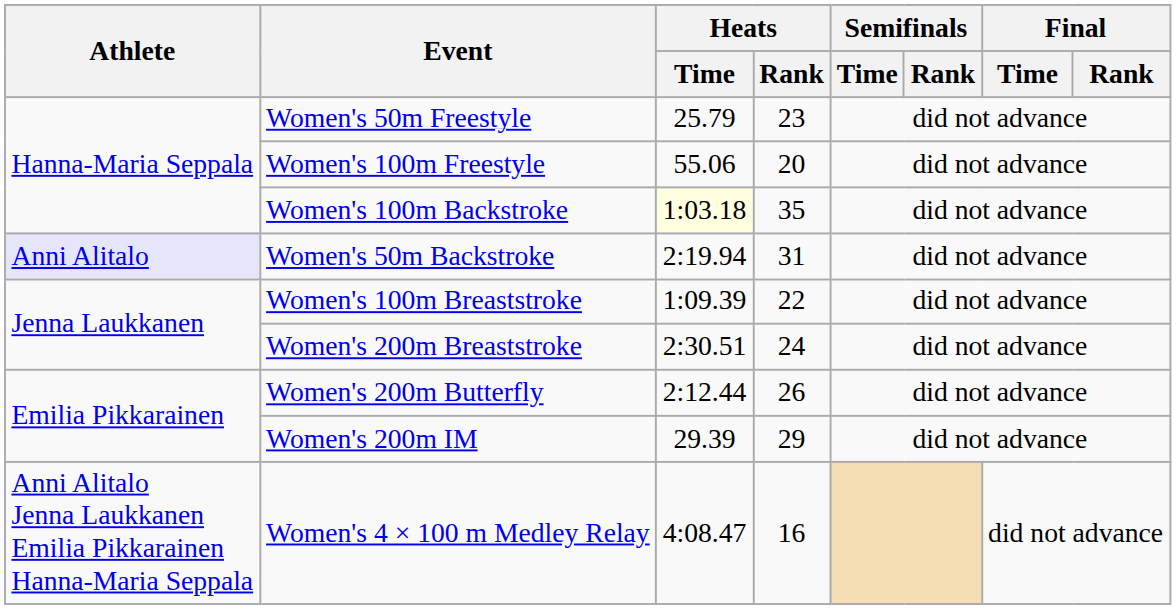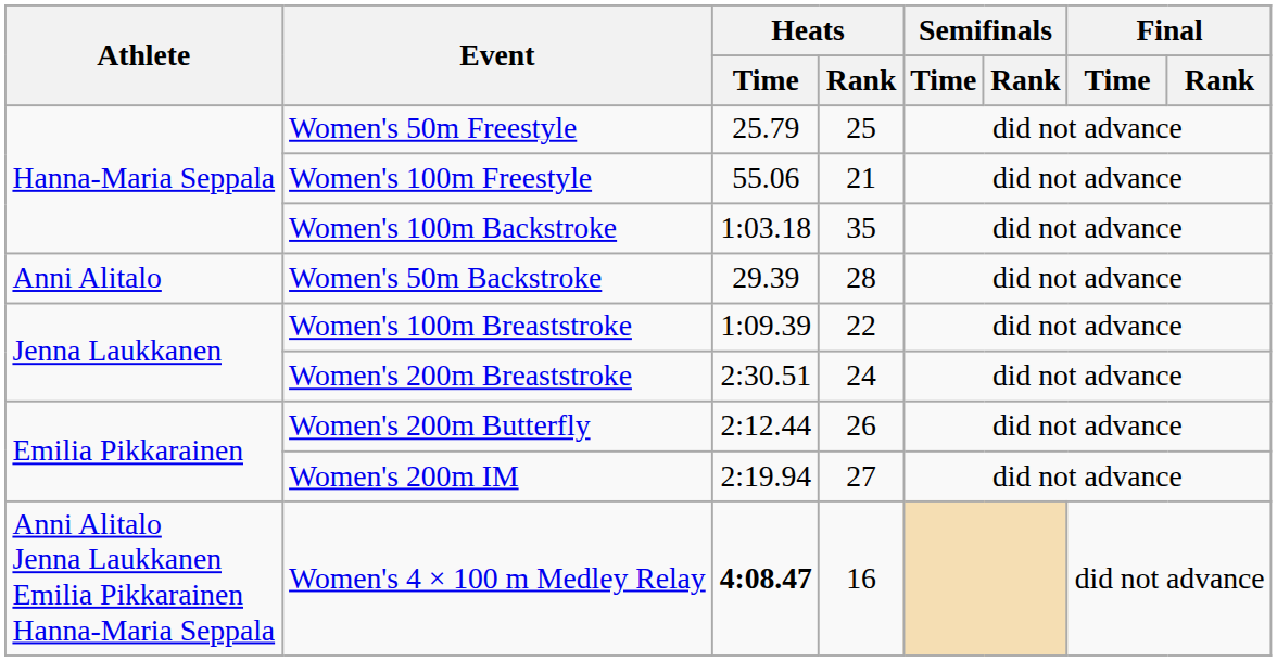 <table class=wikitable style="font-size:90%">
 <tr>
 <th rowspan="2">Athlete</th>
 <th rowspan="2">Event</th>
 <th colspan="2">Heats</th>
 <th colspan="2">Semifinals</th>
 <th colspan="2">Final</th>
 </tr>
 <tr>
 <th>Time</th>
 <th>Rank</th>
 <th>Time</th>
 <th>Rank</th>
 <th>Time</th>
 <th>Rank</th>
 </tr>
 <tr>
 <td rowspan="3"><a href='#'>Hanna-Maria Seppala</a></td>
 <td><a href='#'>Women's 50m Freestyle</a></td>
 <td align=center>25.79</td>
-<td align=center>23</td>
+<td align=center>25</td>
 <td align=center colspan=4>did not advance</td>
 </tr>
 <tr>
 <td><a href='#'>Women's 100m Freestyle</a></td>
 <td align=center>55.06</td>
-<td align=center>20</td>
+<td align=center>21</td>
 <td align=center colspan=4>did not advance</td>
 </tr>
 <tr>
 <td><a href='#'>Women's 100m Backstroke</a></td>
-<td align=center style="background: lightyellow;">1:03.18</td>
+<td align=center>1:03.18</td>
 <td align=center>35</td>
 <td align=center colspan=4>did not advance</td>
 </tr>
 <tr>
-<td rowspan="1" style="background: lavender;"><a href='#'>Anni Alitalo</a></td>
+<td rowspan="1"><a href='#'>Anni Alitalo</a></td>
 <td><a href='#'>Women's 50m Backstroke</a></td>
-<td align=center>2:19.94</td>
-<td align=center>31</td>
+<td align=center>29.39</td>
+<td align=center>28</td>
 <td align=center colspan=4>did not advance</td>
 </tr>
 <tr>
 <td rowspan="2"><a href='#'>Jenna Laukkanen</a></td>
 <td><a href='#'>Women's 100m Breaststroke</a></td>
 <td align=center>1:09.39</td>
 <td align=center>22</td>
 <td align=center colspan=4>did not advance</td>
 </tr>
 <tr>
 <td><a href='#'>Women's 200m Breaststroke</a></td>
 <td align=center>2:30.51</td>
 <td align=center>24</td>
 <td align=center colspan=4>did not advance</td>
 </tr>
 <tr>
 <td rowspan="2"><a href='#'>Emilia Pikkarainen</a></td>
 <td><a href='#'>Women's 200m Butterfly</a></td>
 <td align=center>2:12.44</td>
 <td align=center>26</td>
 <td align=center colspan=4>did not advance</td>
 </tr>
 <tr>
 <td><a href='#'>Women's 200m IM</a></td>
-<td align=center>29.39</td>
-<td align=center>29</td>
+<td align=center>2:19.94</td>
+<td align=center>27</td>
 <td align=center colspan=4>did not advance</td>
 </tr>
 <tr>
 <td rowspan="1"><a href='#'>Anni Alitalo</a><br><a href='#'>Jenna Laukkanen</a><br><a href='#'>Emilia Pikkarainen</a><br><a href='#'>Hanna-Maria Seppala</a></td>
 <td><a href='#'>Women's 4 × 100 m Medley Relay</a></td>
-<td align=center>4:08.47</td>
+<td align=center><strong>4:08.47</strong></td>
 <td align=center>16</td>
 <td colspan= 2 bgcolor="wheat"></td>
 <td align=center colspan=2>did not advance</td>
 </tr>
 </table>
